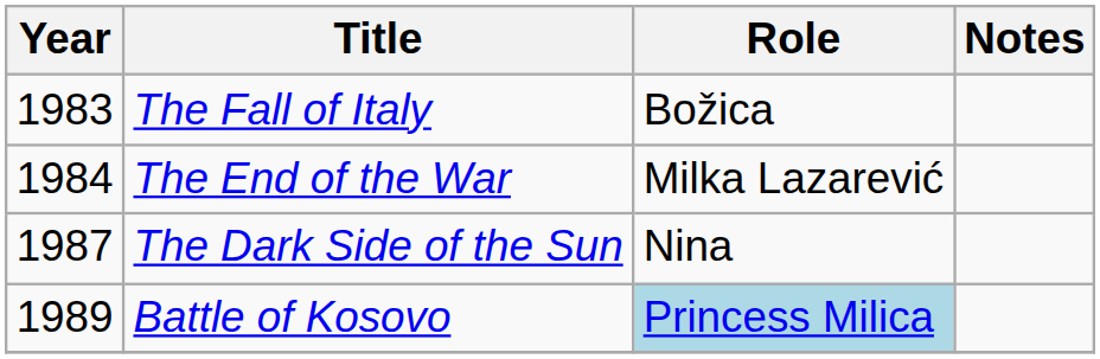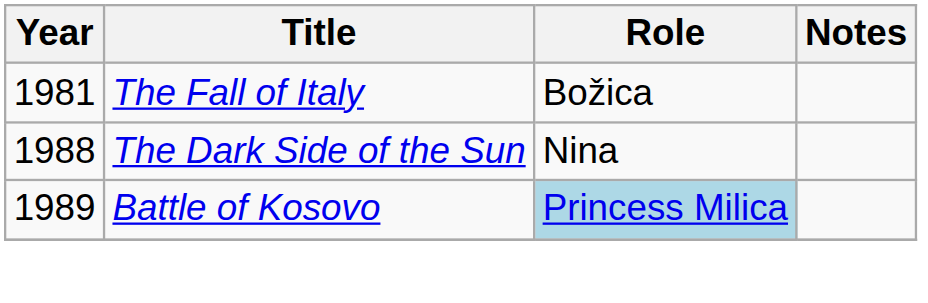 <table class="wikitable sortable">
 <tr>
 <th>Year</th>
 <th>Title</th>
 <th>Role</th>
 <th class="unsortable">Notes</th>
 </tr>
 <tr>
-<td>1983</td>
+<td>1981</td>
 <td><em><a href='#'>The Fall of Italy</a></em></td>
 <td>Božica</td>
 <td></td>
 </tr>
 <tr>
-<td>1984</td>
-<td><em><a href='#'>The End of the War</a></em></td>
-<td>Milka Lazarević</td>
-<td></td>
-</tr>
-<tr>
-<td>1987</td>
+<td>1988</td>
 <td><em><a href='#'>The Dark Side of the Sun</a></em></td>
 <td>Nina</td>
 <td></td>
 </tr>
 <tr>
 <td>1989</td>
 <td><em><a href='#'>Battle of Kosovo</a></em></td>
 <td style="background: lightblue;"><a href='#'>Princess Milica</a></td>
 <td></td>
 </tr>
 <tr>
 </tr>
 </table>
